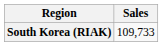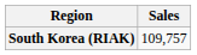 <table class="wikitable plainrowheaders">
 <tr>
 <th>Region</th>
 <th>Sales</th>
 </tr>
 <tr>
 <th scope="row">South Korea (RIAK)</th>
-<td>109,733</td>
+<td>109,757</td>
 </tr>
 </table>
